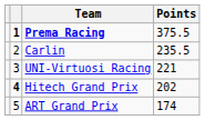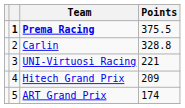 <table class="wikitable" style="font-size: 85%;">
 <tr>
 <th></th>
 <th></th>
 <th>Team</th>
 <th>Points</th>
 </tr>
 <tr>
 <td align="left"></td>
 <td align="center"><strong>1</strong></td>
 <td> <strong><a href='#'>Prema Racing</a></strong></td>
 <td>375.5</td>
 </tr>
 <tr>
 <td align="left"></td>
 <td align="center">2</td>
 <td> <a href='#'>Carlin</a></td>
-<td>235.5</td>
+<td>328.8</td>
 </tr>
 <tr>
 <td align="left"></td>
 <td align="center">3</td>
 <td> <a href='#'>UNI-Virtuosi Racing</a></td>
 <td>221</td>
 </tr>
 <tr>
 <td align="left"></td>
-<td align="center"><strong>4</strong></td>
+<td align="center">4</td>
 <td> <a href='#'>Hitech Grand Prix</a></td>
-<td>202</td>
+<td>209</td>
 </tr>
 <tr>
 <td align="left"></td>
 <td align="center">5</td>
 <td> <a href='#'>ART Grand Prix</a></td>
 <td>174</td>
 </tr>
 </table>
